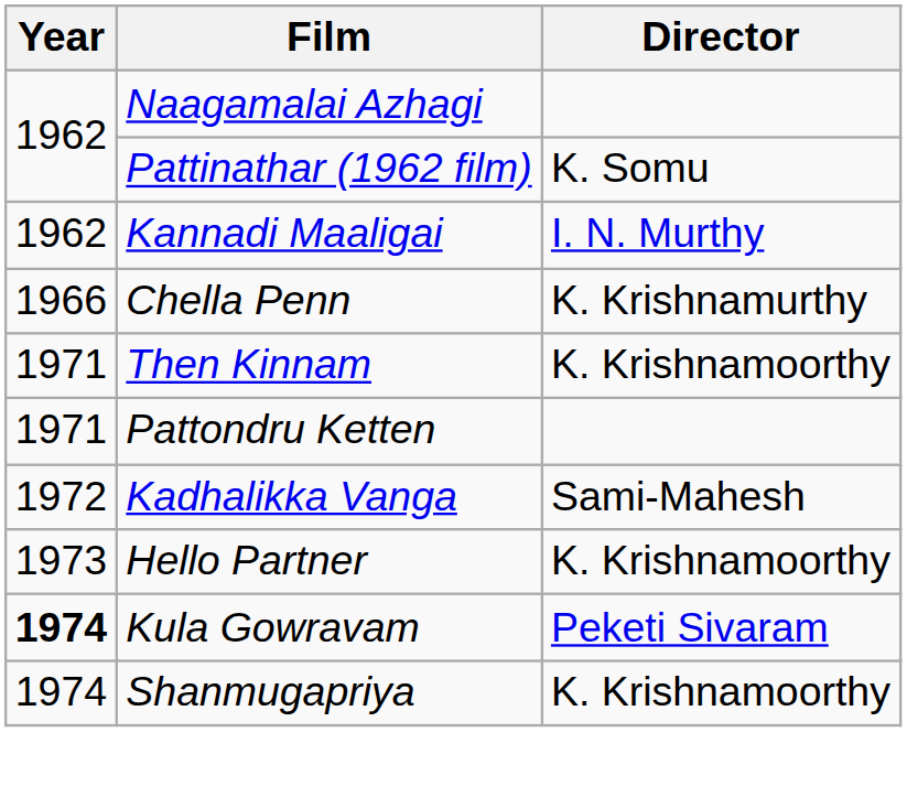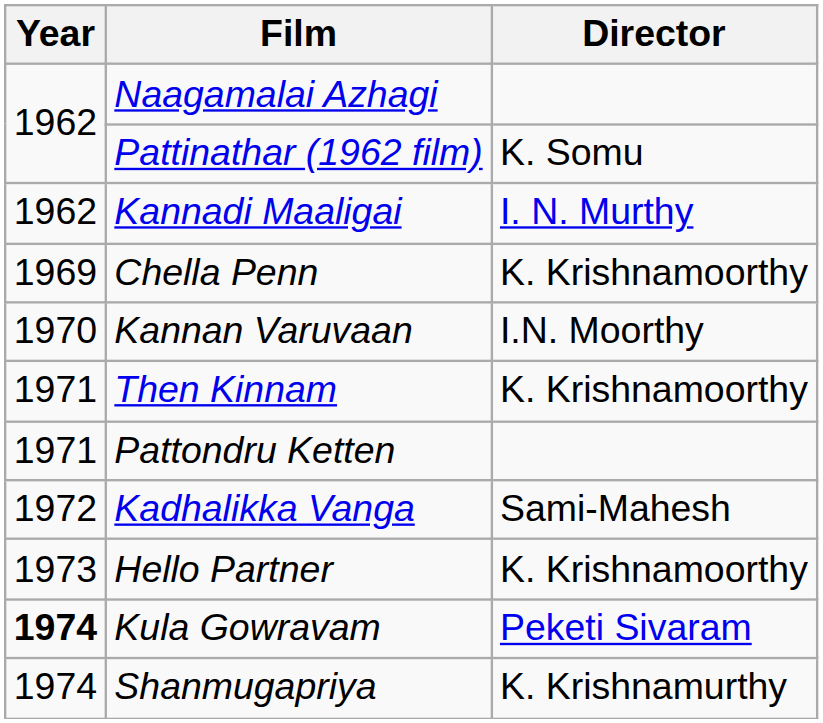 <table class="wikitable sortable">
 <tr>
 <th>Year</th>
 <th>Film</th>
 <th>Director</th>
 </tr>
 <tr>
 <td rowspan="2">1962</td>
 <td><em><a href='#'>Naagamalai Azhagi</a></em></td>
 </tr>
 <tr>
 <td><em><a href='#'>Pattinathar (1962 film)</a></em></td>
 <td>K. Somu</td>
 </tr>
 <tr>
 <td>1962</td>
 <td><em><a href='#'>Kannadi Maaligai</a></em></td>
 <td><a href='#'>I. N. Murthy</a></td>
 </tr>
 <tr>
-<td>1966</td>
+<td>1969</td>
 <td><em>Chella Penn</em></td>
-<td>K. Krishnamurthy</td>
+<td>K. Krishnamoorthy</td>
+</tr>
+<tr>
+<td>1970</td>
+<td><em>Kannan Varuvaan</em></td>
+<td>I.N. Moorthy</td>
 </tr>
 <tr>
 <td>1971</td>
 <td><em><a href='#'>Then Kinnam</a></em></td>
 <td>K. Krishnamoorthy</td>
 </tr>
 <tr>
 <td>1971</td>
 <td><em>Pattondru Ketten</em></td>
 </tr>
 <tr>
 <td>1972</td>
 <td><em><a href='#'>Kadhalikka Vanga</a></em></td>
 <td>Sami-Mahesh</td>
 </tr>
 <tr>
 <td>1973</td>
 <td><em>Hello Partner</em></td>
 <td>K. Krishnamoorthy</td>
 </tr>
 <tr>
 <td><strong>1974</strong></td>
 <td><em>Kula Gowravam</em></td>
 <td><a href='#'>Peketi Sivaram</a></td>
 </tr>
 <tr>
 <td>1974</td>
 <td><em>Shanmugapriya</em></td>
-<td>K. Krishnamoorthy</td>
+<td>K. Krishnamurthy</td>
 </tr>
 </table>
